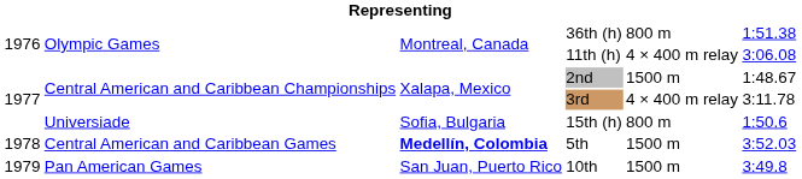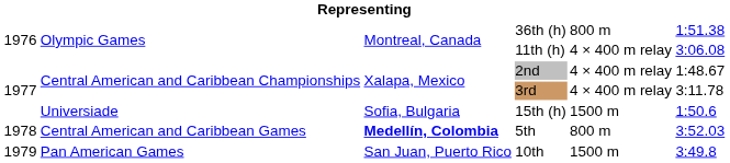 <table>
 <tr>
 <th colspan="6">Representing </th>
 </tr>
 <tr>
 <td rowspan=2>1976</td>
 <td rowspan=2><a href='#'>Olympic Games</a></td>
 <td rowspan=2><a href='#'>Montreal, Canada</a></td>
 <td>36th (h)</td>
 <td>800 m</td>
 <td><a href='#'>1:51.38</a></td>
 </tr>
 <tr>
 <td>11th (h)</td>
 <td>4 × 400 m relay</td>
 <td><a href='#'>3:06.08</a></td>
 </tr>
 <tr>
 <td rowspan=3>1977</td>
 <td rowspan=2><a href='#'>Central American and Caribbean Championships</a></td>
 <td rowspan=2><a href='#'>Xalapa, Mexico</a></td>
 <td bgcolor=silver>2nd</td>
-<td>1500 m</td>
+<td>4 × 400 m relay</td>
 <td>1:48.67</td>
 </tr>
 <tr>
 <td bgcolor=cc9966>3rd</td>
 <td>4 × 400 m relay</td>
 <td>3:11.78</td>
 </tr>
 <tr>
 <td><a href='#'>Universiade</a></td>
 <td><a href='#'>Sofia, Bulgaria</a></td>
 <td>15th (h)</td>
-<td>800 m</td>
+<td>1500 m</td>
 <td><a href='#'>1:50.6</a></td>
 </tr>
 <tr>
 <td>1978</td>
 <td><a href='#'>Central American and Caribbean Games</a></td>
 <td><strong><a href='#'>Medellín, Colombia</a></strong></td>
 <td>5th</td>
-<td>1500 m</td>
+<td>800 m</td>
 <td><a href='#'>3:52.03</a></td>
 </tr>
 <tr>
 <td>1979</td>
 <td><a href='#'>Pan American Games</a></td>
 <td><a href='#'>San Juan, Puerto Rico</a></td>
 <td>10th</td>
 <td>1500 m</td>
 <td><a href='#'>3:49.8</a></td>
 </tr>
 </table>
